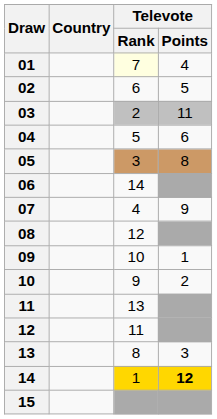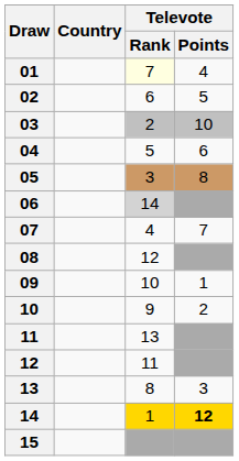 <table class="sortable wikitable collapsible plainrowheaders" style="text-align:center;">
 <tr>
 </tr>
 <tr>
 <th scope="col" rowspan="2">Draw</th>
 <th scope="col" rowspan="2">Country</th>
 <th scope="col" colspan="2">Televote</th>
 </tr>
 <tr>
 <th scope="col">Rank</th>
 <th scope="col" class="unsortable">Points</th>
 </tr>
 <tr>
 <th scope="row" style="text-align:center;">01</th>
 <td style="text-align:left;"></td>
 <td style="background: lightyellow;">7</td>
 <td>4</td>
 </tr>
 <tr>
 <th scope="row" style="text-align:center;">02</th>
 <td style="text-align:left;"></td>
 <td>6</td>
 <td>5</td>
 </tr>
 <tr>
 <th scope="row" style="text-align:center;">03</th>
 <td style="text-align:left;"></td>
 <td style="background:silver;">2</td>
-<td style="background:silver;">11</td>
+<td style="background:silver;">10</td>
 </tr>
 <tr>
 <th scope="row" style="text-align:center;">04</th>
 <td style="text-align:left;"></td>
 <td>5</td>
 <td>6</td>
 </tr>
 <tr>
 <th scope="row" style="text-align:center;">05</th>
 <td style="text-align:left;"></td>
 <td style="background:#CC9966;">3</td>
 <td style="background:#CC9966;">8</td>
 </tr>
 <tr>
 <th scope="row" style="text-align:center;">06</th>
 <td style="text-align:left;"></td>
-<td>14</td>
+<td style="background: lightgrey;">14</td>
 <td style="background:#AAAAAA;"></td>
 </tr>
 <tr>
 <th scope="row" style="text-align:center;">07</th>
 <td style="text-align:left;"></td>
 <td>4</td>
-<td>9</td>
+<td>7</td>
 </tr>
 <tr>
 <th scope="row" style="text-align:center;">08</th>
 <td style="text-align:left;"></td>
 <td>12</td>
 <td style="background:#AAAAAA;"></td>
 </tr>
 <tr>
 <th scope="row" style="text-align:center;">09</th>
 <td style="text-align:left;"></td>
 <td>10</td>
 <td>1</td>
 </tr>
 <tr>
 <th scope="row" style="text-align:center;">10</th>
 <td style="text-align:left;"></td>
 <td>9</td>
 <td>2</td>
 </tr>
 <tr>
 <th scope="row" style="text-align:center;">11</th>
 <td style="text-align:left;"></td>
 <td>13</td>
 <td style="background:#AAAAAA;"></td>
 </tr>
 <tr>
 <th scope="row" style="text-align:center;">12</th>
 <td style="text-align:left;"></td>
 <td>11</td>
 <td style="background:#AAAAAA;"></td>
 </tr>
 <tr>
 <th scope="row" style="text-align:center;">13</th>
 <td style="text-align:left;"></td>
 <td>8</td>
 <td>3</td>
 </tr>
 <tr>
 <th scope="row" style="text-align:center;">14</th>
 <td style="text-align:left;"></td>
 <td style="background:gold;">1</td>
 <td style="background:gold;"><strong>12</strong></td>
 </tr>
 <tr class=sortbottom>
 <th scope="row" style="text-align:center;">15</th>
 <td style="text-align:left;"></td>
 <td style="background:#AAAAAA;"></td>
 <td style="background:#AAAAAA;"></td>
 </tr>
 </table>
